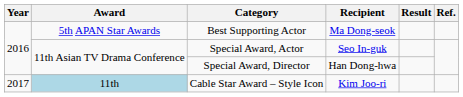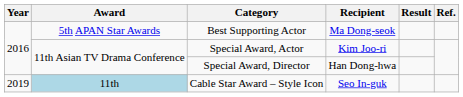 <table class="wikitable" style="text-align:center;">
 <tr>
 <th>Year</th>
 <th>Award</th>
 <th>Category</th>
 <th>Recipient</th>
 <th>Result</th>
 <th>Ref.</th>
 </tr>
 <tr>
 <td rowspan=3>2016</td>
 <td><a href='#'>5th</a> <a href='#'>APAN Star Awards</a></td>
 <td>Best Supporting Actor</td>
 <td><a href='#'>Ma Dong-seok</a></td>
 <td></td>
 <td></td>
 </tr>
 <tr>
 <td rowspan=2>11th Asian TV Drama Conference</td>
 <td>Special Award, Actor</td>
-<td><a href='#'>Seo In-guk</a></td>
+<td><a href='#'>Kim Joo-ri</a></td>
 <td></td>
 <td rowspan=2></td>
 </tr>
 <tr>
 <td>Special Award, Director</td>
 <td>Han Dong-hwa</td>
 <td></td>
 </tr>
 <tr>
-<td>2017</td>
+<td>2019</td>
 <td style="background: lightblue;">11th </td>
 <td>Cable Star Award – Style Icon</td>
-<td><a href='#'>Kim Joo-ri</a></td>
+<td><a href='#'>Seo In-guk</a></td>
 <td></td>
 <td></td>
 </tr>
 </table>
